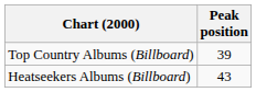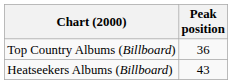 <table class="wikitable">
 <tr>
 <th>Chart (2000)</th>
 <th>Peak<br>position</th>
 </tr>
 <tr>
 <td>Top Country Albums (<em>Billboard</em>)</td>
-<td align="center">39</td>
+<td align="center">36</td>
 </tr>
 <tr>
 <td>Heatseekers Albums (<em>Billboard</em>)</td>
 <td align="center">43</td>
 </tr>
 </table>
